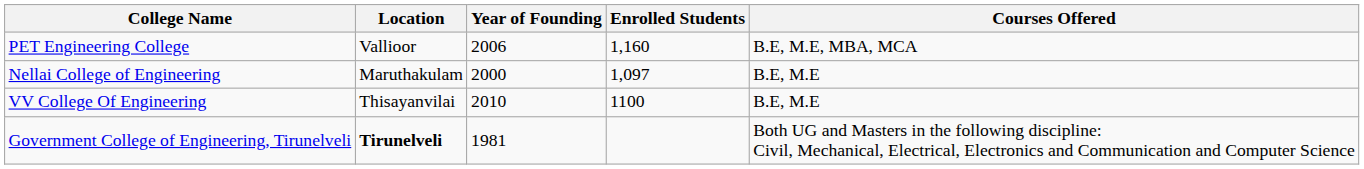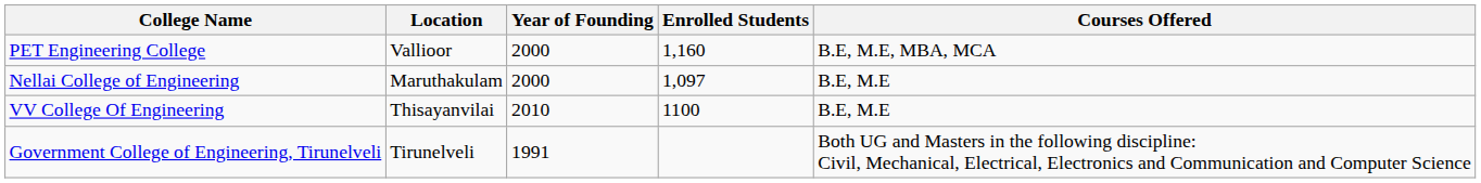 <table class="wikitable">
 <tr>
 <th>College Name</th>
 <th>Location</th>
 <th>Year of Founding</th>
 <th>Enrolled Students</th>
 <th>Courses Offered</th>
 </tr>
 <tr>
 <td><a href='#'>PET Engineering College</a></td>
 <td>Vallioor</td>
-<td>2006</td>
+<td>2000</td>
 <td>1,160</td>
 <td>B.E, M.E, MBA, MCA</td>
 </tr>
 <tr>
 <td><a href='#'>Nellai College of Engineering</a></td>
 <td>Maruthakulam</td>
 <td>2000</td>
 <td>1,097</td>
 <td>B.E, M.E</td>
 </tr>
 <tr>
 <td><a href='#'>VV College Of Engineering</a></td>
 <td>Thisayanvilai</td>
 <td>2010</td>
 <td>1100</td>
 <td>B.E, M.E</td>
 </tr>
 <tr>
 <td><a href='#'>Government College of Engineering, Tirunelveli</a></td>
-<td><strong>Tirunelveli</strong></td>
-<td>1981</td>
+<td>Tirunelveli</td>
+<td>1991</td>
 <td></td>
 <td>Both UG and Masters in the following discipline:<br>Civil, Mechanical, Electrical, Electronics and Communication and Computer Science</td>
 </tr>
 </table>
